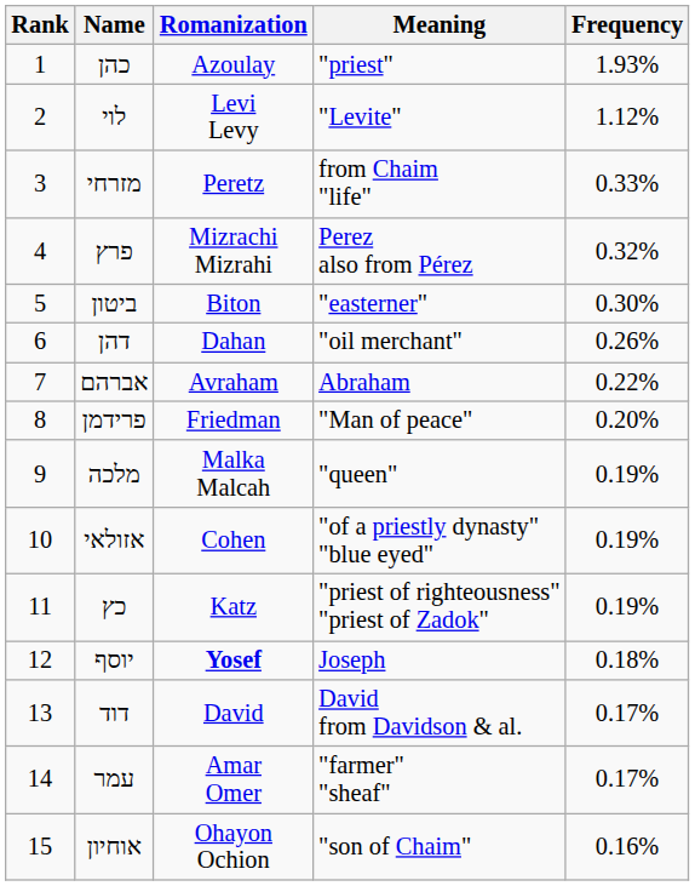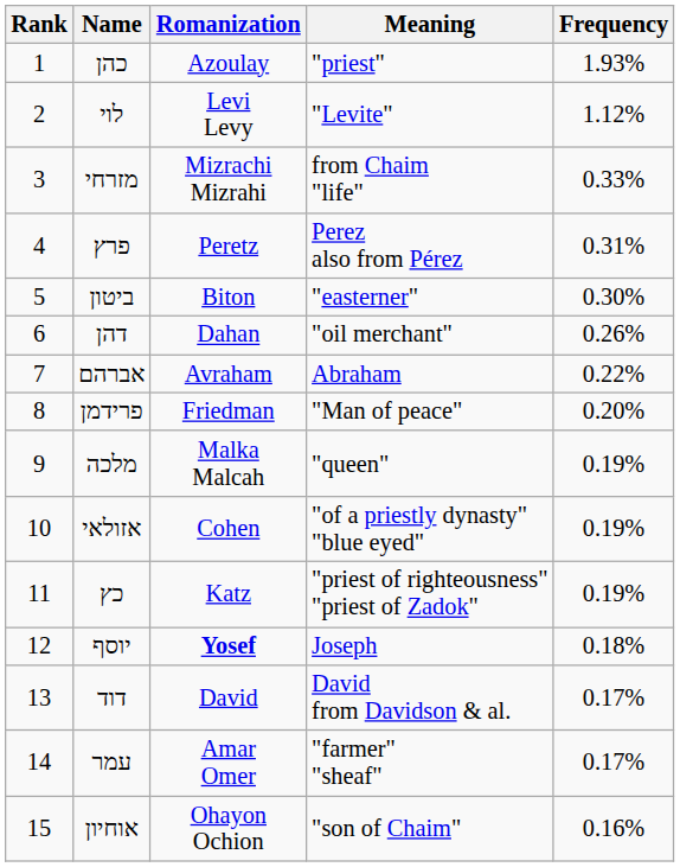 <table class="wikitable" style="text-align: center;">
 <tr>
 <th>Rank</th>
 <th>Name</th>
 <th><a href='#'>Romanization</a></th>
 <th>Meaning</th>
 <th>Frequency</th>
 </tr>
 <tr>
 <td>1</td>
 <td>כהן</td>
 <td><a href='#'>Azoulay</a></td>
 <td style="text-align: left;">"<a href='#'>priest</a>"</td>
 <td>1.93%</td>
 </tr>
 <tr>
 <td>2</td>
 <td>לוי</td>
 <td><a href='#'>Levi</a><br>Levy</td>
 <td style="text-align: left;">"<a href='#'>Levite</a>"</td>
 <td>1.12%</td>
 </tr>
 <tr>
 <td>3</td>
 <td>מזרחי</td>
-<td><a href='#'>Peretz</a></td>
+<td><a href='#'>Mizrachi</a><br>Mizrahi</td>
 <td style="text-align: left;">from <a href='#'>Chaim</a><br>"life"</td>
 <td>0.33%</td>
 </tr>
 <tr>
 <td>4</td>
 <td>פרץ</td>
-<td><a href='#'>Mizrachi</a><br>Mizrahi</td>
+<td><a href='#'>Peretz</a></td>
 <td style="text-align: left;"><a href='#'>Perez</a><br> also from <a href='#'>Pérez</a></td>
-<td>0.32%</td>
+<td>0.31%</td>
 </tr>
 <tr>
 <td>5</td>
 <td>ביטון</td>
 <td><a href='#'>Biton</a></td>
 <td style="text-align: left;">"<a href='#'>easterner</a>"</td>
 <td>0.30%</td>
 </tr>
 <tr>
 <td>6</td>
 <td>דהן</td>
 <td><a href='#'>Dahan</a></td>
 <td style="text-align: left;">"oil merchant"</td>
 <td>0.26%</td>
 </tr>
 <tr>
 <td>7</td>
 <td>אברהם</td>
 <td><a href='#'>Avraham</a></td>
 <td style="text-align: left;"><a href='#'>Abraham</a><br></td>
 <td>0.22%</td>
 </tr>
 <tr>
 <td>8</td>
 <td>פרידמן</td>
 <td><a href='#'>Friedman</a></td>
 <td style="text-align: left;">"Man of peace"</td>
 <td>0.20%</td>
 </tr>
 <tr>
 <td>9</td>
 <td>מלכה</td>
 <td><a href='#'>Malka</a><br>Malcah</td>
 <td style="text-align: left;">"queen"</td>
 <td>0.19%</td>
 </tr>
 <tr>
 <td>10</td>
 <td>אזולאי</td>
 <td><a href='#'>Cohen</a></td>
 <td style="text-align: left;">"of a <a href='#'>priestly</a> dynasty"<br>"blue eyed"</td>
 <td>0.19%</td>
 </tr>
 <tr>
 <td>11</td>
 <td>כץ</td>
 <td><a href='#'>Katz</a></td>
 <td style="text-align: left;">"priest of righteousness"<br>"priest of <a href='#'>Zadok</a>"</td>
 <td>0.19%</td>
 </tr>
 <tr>
 <td>12</td>
 <td>יוסף</td>
 <td><strong><a href='#'>Yosef</a></strong></td>
 <td style="text-align: left;"><a href='#'>Joseph</a></td>
 <td>0.18%</td>
 </tr>
 <tr>
 <td>13</td>
 <td>דוד</td>
 <td><a href='#'>David</a></td>
 <td style="text-align: left;"><a href='#'>David</a><br>from <a href='#'>Davidson</a> & al.</td>
 <td>0.17%</td>
 </tr>
 <tr>
 <td>14</td>
 <td>עמר</td>
 <td><a href='#'>Amar</a><br><a href='#'>Omer</a></td>
 <td style="text-align: left;">"farmer"<br>"sheaf"</td>
 <td>0.17%</td>
 </tr>
 <tr>
 <td>15</td>
 <td>אוחיון</td>
 <td><a href='#'>Ohayon</a><br>Ochion</td>
 <td style="text-align: left;">"son of <a href='#'>Chaim</a>"</td>
 <td>0.16%</td>
 </tr>
 </table>
